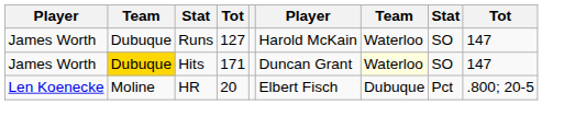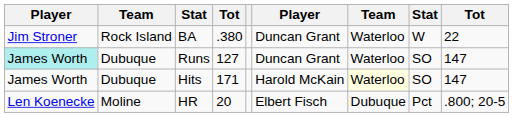 <table class="wikitable">
 <tr>
 <th>Player</th>
 <th>Team</th>
 <th>Stat</th>
 <th>Tot</th>
 <th></th>
 <th>Player</th>
 <th>Team</th>
 <th>Stat</th>
 <th>Tot</th>
 </tr>
 <tr>
-<td>James Worth</td>
+<td><a href='#'>Jim Stroner</a></td>
+<td>Rock Island</td>
+<td>BA</td>
+<td>.380</td>
+<td></td>
+<td>Duncan Grant</td>
+<td>Waterloo</td>
+<td>W</td>
+<td>22</td>
+</tr>
+<tr>
+<td style="background: paleturquoise;">James Worth</td>
 <td>Dubuque</td>
 <td>Runs</td>
 <td>127</td>
 <td></td>
-<td>Harold McKain</td>
+<td>Duncan Grant</td>
 <td>Waterloo</td>
 <td>SO</td>
 <td>147</td>
 </tr>
 <tr>
 <td>James Worth</td>
-<td style="background: gold;">Dubuque</td>
+<td>Dubuque</td>
 <td>Hits</td>
 <td>171</td>
 <td></td>
-<td>Duncan Grant</td>
+<td>Harold McKain</td>
 <td style="background: lightyellow;">Waterloo</td>
 <td>SO</td>
 <td>147</td>
 </tr>
 <tr>
 <td><a href='#'>Len Koenecke</a></td>
 <td>Moline</td>
 <td>HR</td>
 <td>20</td>
 <td></td>
 <td>Elbert Fisch</td>
 <td>Dubuque</td>
 <td>Pct</td>
 <td>.800; 20-5</td>
 </tr>
 </table>
